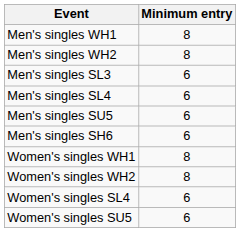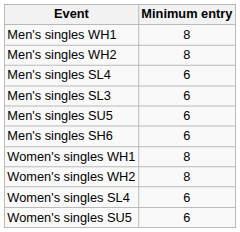 <table class="wikitable">
 <tr>
 <th>Event</th>
 <th>Minimum entry</th>
 </tr>
 <tr align=center>
 <td align=left>Men's singles WH1</td>
 <td>8</td>
 </tr>
 <tr align=center>
 <td align=left>Men's singles WH2</td>
 <td>8</td>
 </tr>
 <tr align=center>
-<td align=left>Men's singles SL3</td>
+<td align=left>Men's singles SL4</td>
 <td>6</td>
 </tr>
 <tr align=center>
-<td align=left>Men's singles SL4</td>
+<td align=left>Men's singles SL3</td>
 <td>6</td>
 </tr>
 <tr align=center>
 <td align=left>Men's singles SU5</td>
 <td>6</td>
 </tr>
 <tr align=center>
 <td align=left>Men's singles SH6</td>
 <td>6</td>
 </tr>
 <tr align=center>
 <td align=left>Women's singles WH1</td>
 <td>8</td>
 </tr>
 <tr align=center>
 <td align=left>Women's singles WH2</td>
 <td>8</td>
 </tr>
 <tr align=center>
 <td align=left>Women's singles SL4</td>
 <td>6</td>
 </tr>
 <tr align=center>
 <td align=left>Women's singles SU5</td>
 <td>6</td>
 </tr>
 </table>
